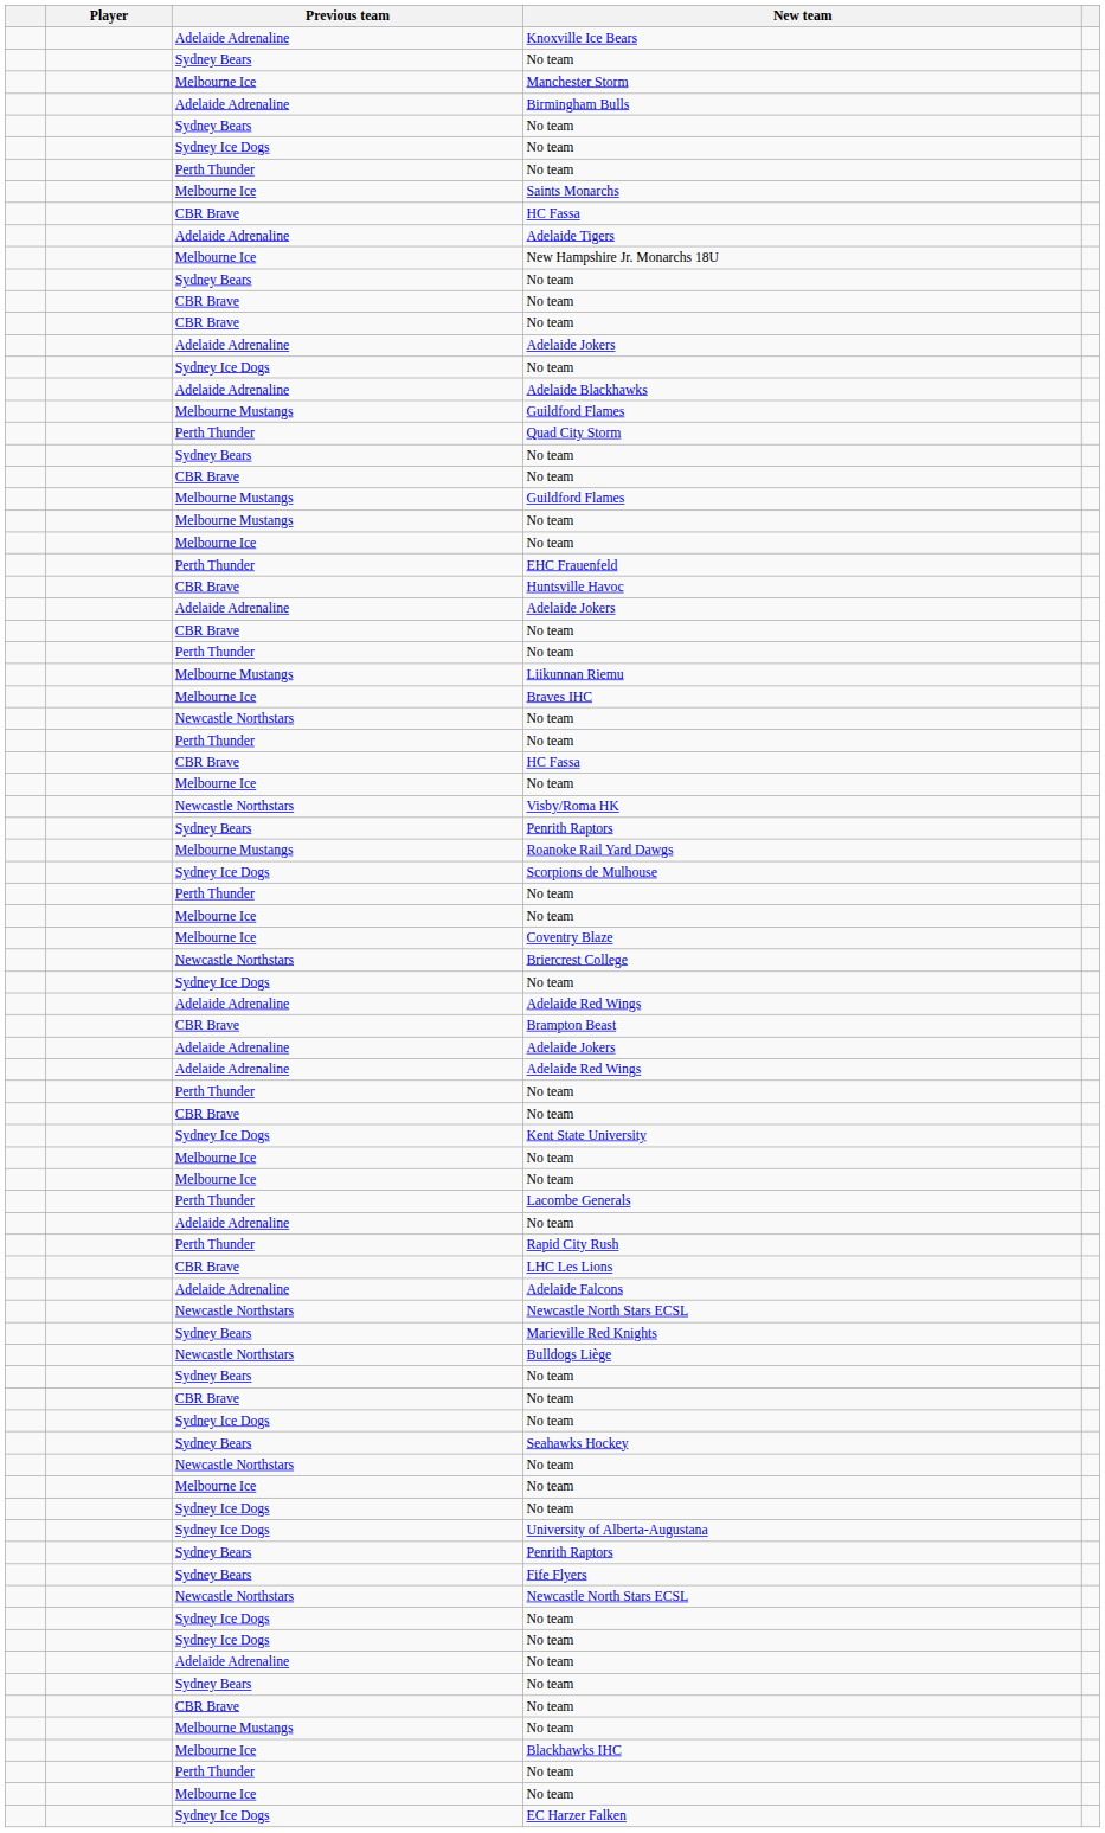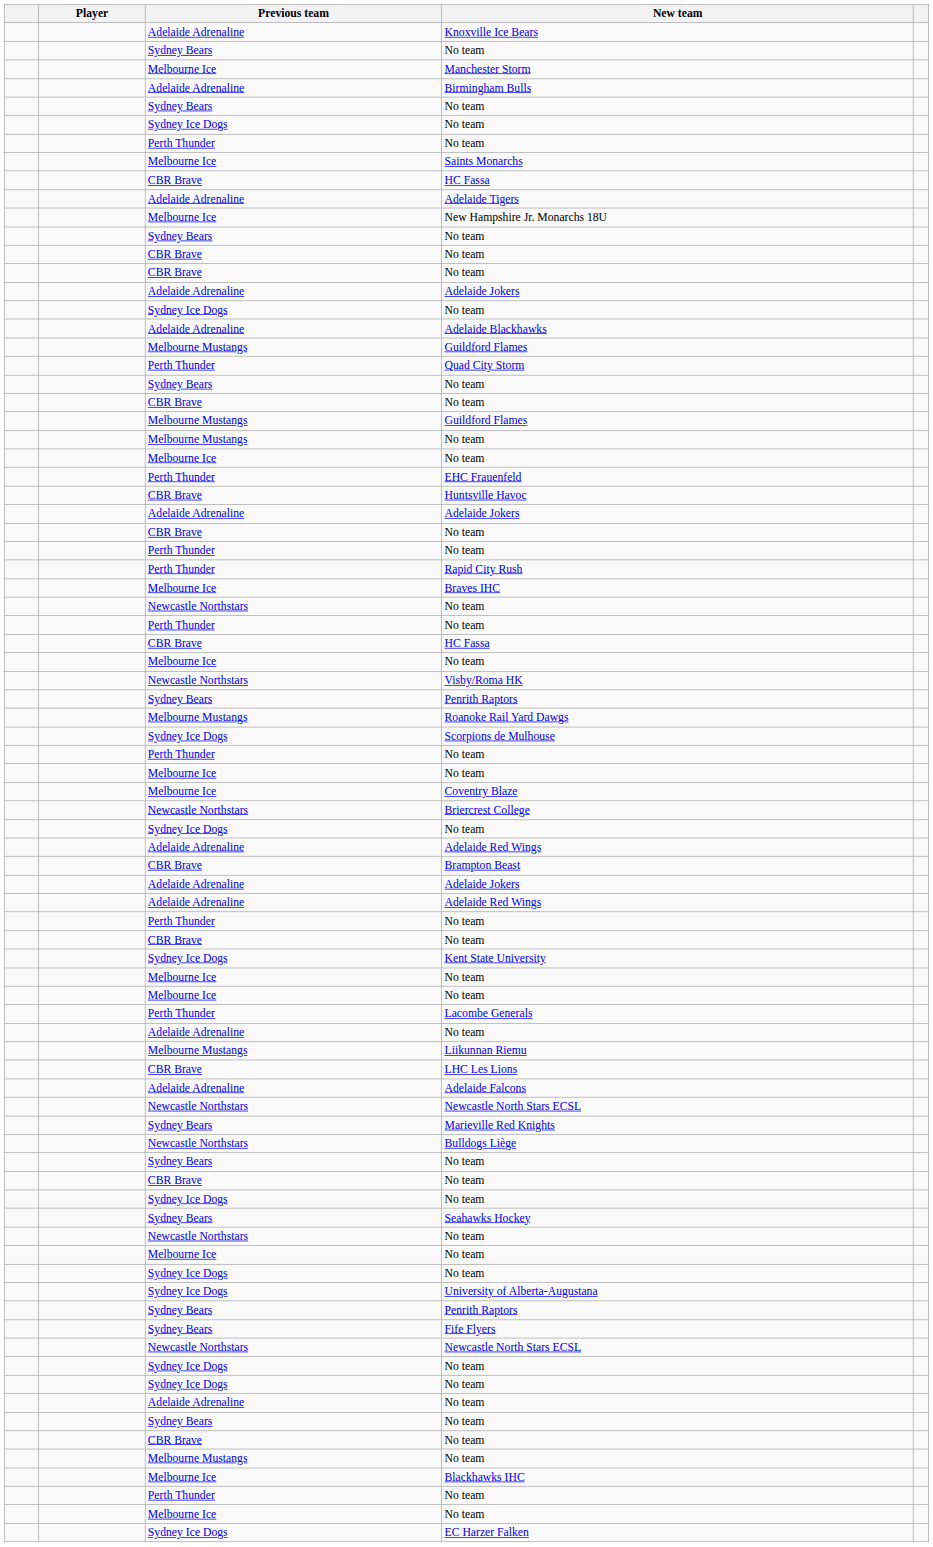 <table class="sortable wikitable" width=80% font-size=90%>
 <tr>
 <th width=40></th>
 <th>Player</th>
 <th>Previous team</th>
 <th>New team</th>
 <th class="unsortable"></th>
 </tr>
 <tr>
 <td align="center"></td>
 <td></td>
 <td><a href='#'>Adelaide Adrenaline</a></td>
 <td><a href='#'>Knoxville Ice Bears</a></td>
 <td></td>
 </tr>
 <tr>
 <td align="center"></td>
 <td></td>
 <td><a href='#'>Sydney Bears</a></td>
 <td>No team</td>
 <td></td>
 </tr>
 <tr>
 <td align="center"></td>
 <td></td>
 <td><a href='#'>Melbourne Ice</a></td>
 <td><a href='#'>Manchester Storm</a></td>
 <td></td>
 </tr>
 <tr>
 <td align="center"></td>
 <td></td>
 <td><a href='#'>Adelaide Adrenaline</a></td>
 <td><a href='#'>Birmingham Bulls</a></td>
 <td></td>
 </tr>
 <tr>
 <td align="center"></td>
 <td></td>
 <td><a href='#'>Sydney Bears</a></td>
 <td>No team</td>
 <td></td>
 </tr>
 <tr>
 <td align="center"></td>
 <td></td>
 <td><a href='#'>Sydney Ice Dogs</a></td>
 <td>No team</td>
 <td></td>
 </tr>
 <tr>
 <td align="center"></td>
 <td></td>
 <td><a href='#'>Perth Thunder</a></td>
 <td>No team</td>
 <td></td>
 </tr>
 <tr>
 <td align="center"></td>
 <td></td>
 <td><a href='#'>Melbourne Ice</a></td>
 <td><a href='#'>Saints Monarchs</a></td>
 <td></td>
 </tr>
 <tr>
 <td align="center"></td>
 <td></td>
 <td><a href='#'>CBR Brave</a></td>
 <td><a href='#'>HC Fassa</a></td>
 <td></td>
 </tr>
 <tr>
 <td align="center"></td>
 <td></td>
 <td><a href='#'>Adelaide Adrenaline</a></td>
 <td><a href='#'>Adelaide Tigers</a></td>
 <td></td>
 </tr>
 <tr>
 <td align="center"></td>
 <td></td>
 <td><a href='#'>Melbourne Ice</a></td>
 <td>New Hampshire Jr. Monarchs 18U</td>
 <td></td>
 </tr>
 <tr>
 <td align="center"></td>
 <td></td>
 <td><a href='#'>Sydney Bears</a></td>
 <td>No team</td>
 <td></td>
 </tr>
 <tr>
 <td align="center"></td>
 <td></td>
 <td><a href='#'>CBR Brave</a></td>
 <td>No team</td>
 <td></td>
 </tr>
 <tr>
 <td align="center"></td>
 <td></td>
 <td><a href='#'>CBR Brave</a></td>
 <td>No team</td>
 <td></td>
 </tr>
 <tr>
 <td align="center"></td>
 <td></td>
 <td><a href='#'>Adelaide Adrenaline</a></td>
 <td><a href='#'>Adelaide Jokers</a></td>
 <td></td>
 </tr>
 <tr>
 <td align="center"></td>
 <td></td>
 <td><a href='#'>Sydney Ice Dogs</a></td>
 <td>No team</td>
 <td></td>
 </tr>
 <tr>
 <td align="center"></td>
 <td></td>
 <td><a href='#'>Adelaide Adrenaline</a></td>
 <td><a href='#'>Adelaide Blackhawks</a></td>
 <td></td>
 </tr>
 <tr>
 <td align="center"></td>
 <td></td>
 <td><a href='#'>Melbourne Mustangs</a></td>
 <td><a href='#'>Guildford Flames</a></td>
 <td></td>
 </tr>
 <tr>
 <td align="center"></td>
 <td></td>
 <td><a href='#'>Perth Thunder</a></td>
 <td><a href='#'>Quad City Storm</a></td>
 <td></td>
 </tr>
 <tr>
 <td align="center"></td>
 <td></td>
 <td><a href='#'>Sydney Bears</a></td>
 <td>No team</td>
 <td></td>
 </tr>
 <tr>
 <td align="center"></td>
 <td></td>
 <td><a href='#'>CBR Brave</a></td>
 <td>No team</td>
 <td></td>
 </tr>
 <tr>
 <td align="center"></td>
 <td></td>
 <td><a href='#'>Melbourne Mustangs</a></td>
 <td><a href='#'>Guildford Flames</a></td>
 <td></td>
 </tr>
 <tr>
 <td align="center"></td>
 <td></td>
 <td><a href='#'>Melbourne Mustangs</a></td>
 <td>No team</td>
 <td></td>
 </tr>
 <tr>
 <td align="center"></td>
 <td></td>
 <td><a href='#'>Melbourne Ice</a></td>
 <td>No team</td>
 <td></td>
 </tr>
 <tr>
 <td align="center"></td>
 <td></td>
 <td><a href='#'>Perth Thunder</a></td>
 <td><a href='#'>EHC Frauenfeld</a></td>
 <td></td>
 </tr>
 <tr>
 <td align="center"></td>
 <td></td>
 <td><a href='#'>CBR Brave</a></td>
 <td><a href='#'>Huntsville Havoc</a></td>
 <td></td>
 </tr>
 <tr>
 <td align="center"></td>
 <td></td>
 <td><a href='#'>Adelaide Adrenaline</a></td>
 <td><a href='#'>Adelaide Jokers</a></td>
 <td></td>
 </tr>
 <tr>
 <td align="center"></td>
 <td></td>
 <td><a href='#'>CBR Brave</a></td>
 <td>No team</td>
 <td></td>
 </tr>
 <tr>
 <td align="center"></td>
 <td></td>
 <td><a href='#'>Perth Thunder</a></td>
 <td>No team</td>
 <td></td>
 </tr>
 <tr>
 <td align="center"></td>
 <td></td>
-<td><a href='#'>Melbourne Mustangs</a></td>
-<td><a href='#'>Liikunnan Riemu</a></td>
+<td><a href='#'>Perth Thunder</a></td>
+<td><a href='#'>Rapid City Rush</a></td>
 <td></td>
 </tr>
 <tr>
 <td align="center"></td>
 <td></td>
 <td><a href='#'>Melbourne Ice</a></td>
 <td><a href='#'>Braves IHC</a></td>
 <td></td>
 </tr>
 <tr>
 <td align="center"></td>
 <td></td>
 <td><a href='#'>Newcastle Northstars</a></td>
 <td>No team</td>
 <td></td>
 </tr>
 <tr>
 <td align="center"></td>
 <td></td>
 <td><a href='#'>Perth Thunder</a></td>
 <td>No team</td>
 <td></td>
 </tr>
 <tr>
 <td align="center"></td>
 <td></td>
 <td><a href='#'>CBR Brave</a></td>
 <td><a href='#'>HC Fassa</a></td>
 <td></td>
 </tr>
 <tr>
 <td align="center"></td>
 <td></td>
 <td><a href='#'>Melbourne Ice</a></td>
 <td>No team</td>
 <td></td>
 </tr>
 <tr>
 <td align="center"></td>
 <td></td>
 <td><a href='#'>Newcastle Northstars</a></td>
 <td><a href='#'>Visby/Roma HK</a></td>
 <td></td>
 </tr>
 <tr>
 <td align="center"></td>
 <td></td>
 <td><a href='#'>Sydney Bears</a></td>
 <td><a href='#'>Penrith Raptors</a></td>
 <td></td>
 </tr>
 <tr>
 <td align="center"></td>
 <td></td>
 <td><a href='#'>Melbourne Mustangs</a></td>
 <td><a href='#'>Roanoke Rail Yard Dawgs</a></td>
 <td></td>
 </tr>
 <tr>
 <td align="center"></td>
 <td></td>
 <td><a href='#'>Sydney Ice Dogs</a></td>
 <td><a href='#'>Scorpions de Mulhouse</a></td>
 <td></td>
 </tr>
 <tr>
 <td align="center"></td>
 <td></td>
 <td><a href='#'>Perth Thunder</a></td>
 <td>No team</td>
 <td></td>
 </tr>
 <tr>
 <td align="center"></td>
 <td></td>
 <td><a href='#'>Melbourne Ice</a></td>
 <td>No team</td>
 <td></td>
 </tr>
 <tr>
 <td align="center"></td>
 <td></td>
 <td><a href='#'>Melbourne Ice</a></td>
 <td><a href='#'>Coventry Blaze</a></td>
 <td></td>
 </tr>
 <tr>
 <td align="center"></td>
 <td></td>
 <td><a href='#'>Newcastle Northstars</a></td>
 <td><a href='#'>Briercrest College</a></td>
 <td></td>
 </tr>
 <tr>
 <td align="center"></td>
 <td></td>
 <td><a href='#'>Sydney Ice Dogs</a></td>
 <td>No team</td>
 <td></td>
 </tr>
 <tr>
 <td align="center"></td>
 <td></td>
 <td><a href='#'>Adelaide Adrenaline</a></td>
 <td><a href='#'>Adelaide Red Wings</a></td>
 <td></td>
 </tr>
 <tr>
 <td align="center"></td>
 <td></td>
 <td><a href='#'>CBR Brave</a></td>
 <td><a href='#'>Brampton Beast</a></td>
 <td></td>
 </tr>
 <tr>
 <td align="center"></td>
 <td></td>
 <td><a href='#'>Adelaide Adrenaline</a></td>
 <td><a href='#'>Adelaide Jokers</a></td>
 <td></td>
 </tr>
 <tr>
 <td align="center"></td>
 <td></td>
 <td><a href='#'>Adelaide Adrenaline</a></td>
 <td><a href='#'>Adelaide Red Wings</a></td>
 <td></td>
 </tr>
 <tr>
 <td align="center"></td>
 <td></td>
 <td><a href='#'>Perth Thunder</a></td>
 <td>No team</td>
 <td></td>
 </tr>
 <tr>
 <td align="center"></td>
 <td></td>
 <td><a href='#'>CBR Brave</a></td>
 <td>No team</td>
 <td></td>
 </tr>
 <tr>
 <td align="center"></td>
 <td></td>
 <td><a href='#'>Sydney Ice Dogs</a></td>
 <td><a href='#'>Kent State University</a></td>
 <td></td>
 </tr>
 <tr>
 <td align="center"></td>
 <td></td>
 <td><a href='#'>Melbourne Ice</a></td>
 <td>No team</td>
 <td></td>
 </tr>
 <tr>
 <td align="center"></td>
 <td></td>
 <td><a href='#'>Melbourne Ice</a></td>
 <td>No team</td>
 <td></td>
 </tr>
 <tr>
 <td align="center"></td>
 <td></td>
 <td><a href='#'>Perth Thunder</a></td>
 <td><a href='#'>Lacombe Generals</a></td>
 <td></td>
 </tr>
 <tr>
 <td align="center"></td>
 <td></td>
 <td><a href='#'>Adelaide Adrenaline</a></td>
 <td>No team</td>
 <td></td>
 </tr>
 <tr>
 <td align="center"></td>
 <td></td>
-<td><a href='#'>Perth Thunder</a></td>
-<td><a href='#'>Rapid City Rush</a></td>
+<td><a href='#'>Melbourne Mustangs</a></td>
+<td><a href='#'>Liikunnan Riemu</a></td>
 <td></td>
 </tr>
 <tr>
 <td align="center"></td>
 <td></td>
 <td><a href='#'>CBR Brave</a></td>
 <td><a href='#'>LHC Les Lions</a></td>
 <td></td>
 </tr>
 <tr>
 <td align="center"></td>
 <td></td>
 <td><a href='#'>Adelaide Adrenaline</a></td>
 <td><a href='#'>Adelaide Falcons</a></td>
 <td></td>
 </tr>
 <tr>
 <td align="center"></td>
 <td></td>
 <td><a href='#'>Newcastle Northstars</a></td>
 <td><a href='#'>Newcastle North Stars ECSL</a></td>
 <td></td>
 </tr>
 <tr>
 <td align="center"></td>
 <td></td>
 <td><a href='#'>Sydney Bears</a></td>
 <td><a href='#'>Marieville Red Knights</a></td>
 <td></td>
 </tr>
 <tr>
 <td align="center"></td>
 <td></td>
 <td><a href='#'>Newcastle Northstars</a></td>
 <td><a href='#'>Bulldogs Liège</a></td>
 <td></td>
 </tr>
 <tr>
 <td align="center"></td>
 <td></td>
 <td><a href='#'>Sydney Bears</a></td>
 <td>No team</td>
 <td></td>
 </tr>
 <tr>
 <td align="center"></td>
 <td></td>
 <td><a href='#'>CBR Brave</a></td>
 <td>No team</td>
 <td></td>
 </tr>
 <tr>
 <td align="center"></td>
 <td></td>
 <td><a href='#'>Sydney Ice Dogs</a></td>
 <td>No team</td>
 <td></td>
 </tr>
 <tr>
 <td align="center"></td>
 <td></td>
 <td><a href='#'>Sydney Bears</a></td>
 <td><a href='#'>Seahawks Hockey</a></td>
 <td></td>
 </tr>
 <tr>
 <td align="center"></td>
 <td></td>
 <td><a href='#'>Newcastle Northstars</a></td>
 <td>No team</td>
 <td></td>
 </tr>
 <tr>
 <td align="center"></td>
 <td></td>
 <td><a href='#'>Melbourne Ice</a></td>
 <td>No team</td>
 <td></td>
 </tr>
 <tr>
 <td align="center"></td>
 <td></td>
 <td><a href='#'>Sydney Ice Dogs</a></td>
 <td>No team</td>
 <td></td>
 </tr>
 <tr>
 <td align="center"></td>
 <td></td>
 <td><a href='#'>Sydney Ice Dogs</a></td>
 <td><a href='#'>University of Alberta-Augustana</a></td>
 <td></td>
 </tr>
 <tr>
 <td align="center"></td>
 <td></td>
 <td><a href='#'>Sydney Bears</a></td>
 <td><a href='#'>Penrith Raptors</a></td>
 <td></td>
 </tr>
 <tr>
 <td align="center"></td>
 <td></td>
 <td><a href='#'>Sydney Bears</a></td>
 <td><a href='#'>Fife Flyers</a></td>
 <td></td>
 </tr>
 <tr>
 <td align="center"></td>
 <td></td>
 <td><a href='#'>Newcastle Northstars</a></td>
 <td><a href='#'>Newcastle North Stars ECSL</a></td>
 <td></td>
 </tr>
 <tr>
 <td align="center"></td>
 <td></td>
 <td><a href='#'>Sydney Ice Dogs</a></td>
 <td>No team</td>
 <td></td>
 </tr>
 <tr>
 <td align="center"></td>
 <td></td>
 <td><a href='#'>Sydney Ice Dogs</a></td>
 <td>No team</td>
 <td></td>
 </tr>
 <tr>
 <td align="center"></td>
 <td></td>
 <td><a href='#'>Adelaide Adrenaline</a></td>
 <td>No team</td>
 <td></td>
 </tr>
 <tr>
 <td align="center"></td>
 <td></td>
 <td><a href='#'>Sydney Bears</a></td>
 <td>No team</td>
 <td></td>
 </tr>
 <tr>
 <td align="center"></td>
 <td></td>
 <td><a href='#'>CBR Brave</a></td>
 <td>No team</td>
 <td></td>
 </tr>
 <tr>
 <td align="center"></td>
 <td></td>
 <td><a href='#'>Melbourne Mustangs</a></td>
 <td>No team</td>
 <td></td>
 </tr>
 <tr>
 <td align="center"></td>
 <td></td>
 <td><a href='#'>Melbourne Ice</a></td>
 <td><a href='#'>Blackhawks IHC</a></td>
 <td></td>
 </tr>
 <tr>
 <td align="center"></td>
 <td></td>
 <td><a href='#'>Perth Thunder</a></td>
 <td>No team</td>
 <td></td>
 </tr>
 <tr>
 <td align="center"></td>
 <td></td>
 <td><a href='#'>Melbourne Ice</a></td>
 <td>No team</td>
 <td></td>
 </tr>
 <tr>
 <td align="center"></td>
 <td></td>
 <td><a href='#'>Sydney Ice Dogs</a></td>
 <td><a href='#'>EC Harzer Falken</a></td>
 <td></td>
 </tr>
 </table>
